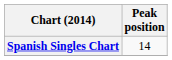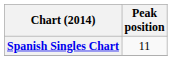 <table class="wikitable sortable plainrowheaders">
 <tr>
 <th scope="col">Chart (2014)</th>
 <th scope="col">Peak<br>position</th>
 </tr>
 <tr>
 <th scope="row"><a href='#'>Spanish Singles Chart</a></th>
-<td style="text-align:center;">14</td>
+<td style="text-align:center;">11</td>
 </tr>
 <tr>
 </tr>
 </table>
